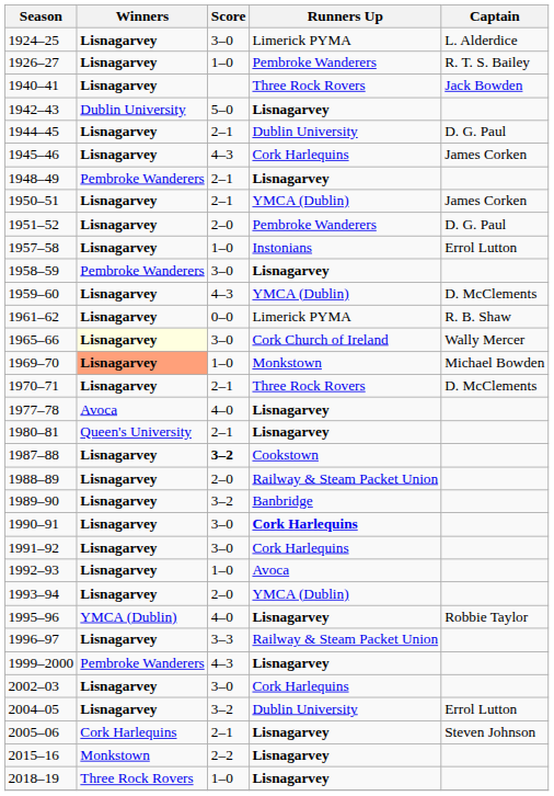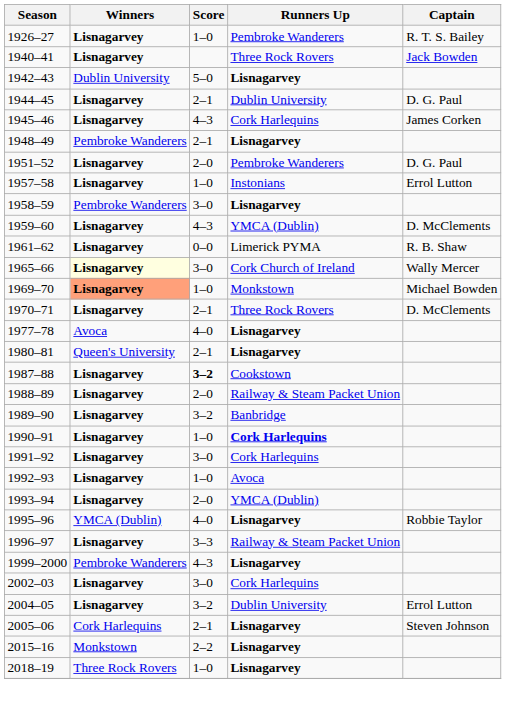 <table class="wikitable collapsible">
 <tr>
 <th>Season</th>
 <th>Winners</th>
 <th>Score</th>
 <th>Runners Up</th>
 <th>Captain</th>
-</tr>
-<tr>
-<td>1924–25</td>
-<td><strong>Lisnagarvey</strong> </td>
-<td>3–0 </td>
-<td>Limerick PYMA</td>
-<td>L. Alderdice</td>
 </tr>
 <tr>
 <td>1926–27</td>
 <td><strong>Lisnagarvey</strong> </td>
 <td>1–0</td>
 <td><a href='#'>Pembroke Wanderers</a></td>
 <td>R. T. S. Bailey</td>
 </tr>
 <tr>
 <td>1940–41</td>
 <td><strong>Lisnagarvey</strong> </td>
 <td></td>
 <td><a href='#'>Three Rock Rovers</a></td>
 <td><a href='#'>Jack Bowden</a></td>
 </tr>
 <tr>
 <td>1942–43</td>
 <td><a href='#'>Dublin University</a></td>
 <td>5–0</td>
 <td><strong>Lisnagarvey</strong></td>
 <td></td>
 </tr>
 <tr>
 <td>1944–45</td>
 <td><strong>Lisnagarvey</strong></td>
 <td>2–1</td>
 <td><a href='#'>Dublin University</a></td>
 <td>D. G. Paul</td>
 </tr>
 <tr>
 <td>1945–46</td>
 <td><strong>Lisnagarvey</strong></td>
 <td>4–3 </td>
 <td><a href='#'>Cork Harlequins</a></td>
 <td>James Corken</td>
 </tr>
 <tr>
 <td>1948–49</td>
 <td><a href='#'>Pembroke Wanderers</a></td>
 <td>2–1 </td>
 <td><strong>Lisnagarvey</strong></td>
 <td></td>
-</tr>
-<tr>
-<td>1950–51</td>
-<td><strong>Lisnagarvey</strong> </td>
-<td>2–1</td>
-<td><a href='#'>YMCA (Dublin)</a></td>
-<td>James Corken</td>
 </tr>
 <tr>
 <td>1951–52</td>
 <td><strong>Lisnagarvey</strong> </td>
 <td>2–0</td>
 <td><a href='#'>Pembroke Wanderers</a></td>
 <td>D. G. Paul</td>
 </tr>
 <tr>
 <td>1957–58</td>
 <td><strong>Lisnagarvey</strong> </td>
 <td>1–0</td>
 <td><a href='#'>Instonians</a></td>
 <td>Errol Lutton</td>
 </tr>
 <tr>
 <td>1958–59</td>
 <td><a href='#'>Pembroke Wanderers</a></td>
 <td>3–0</td>
 <td><strong>Lisnagarvey</strong></td>
 <td></td>
 </tr>
 <tr>
 <td>1959–60</td>
 <td><strong>Lisnagarvey</strong> </td>
 <td>4–3</td>
 <td><a href='#'>YMCA (Dublin)</a></td>
 <td>D. McClements</td>
 </tr>
 <tr>
 <td>1961–62</td>
 <td><strong>Lisnagarvey</strong> </td>
 <td>0–0 </td>
 <td>Limerick PYMA</td>
 <td>R. B. Shaw</td>
 </tr>
 <tr>
 <td>1965–66</td>
 <td style="background: lightyellow;"><strong>Lisnagarvey</strong> </td>
 <td>3–0</td>
 <td><a href='#'>Cork Church of Ireland</a></td>
 <td>Wally Mercer</td>
 </tr>
 <tr>
 <td>1969–70</td>
 <td style="background: lightsalmon;"><strong>Lisnagarvey</strong> </td>
 <td>1–0 </td>
 <td><a href='#'>Monkstown</a></td>
 <td>Michael Bowden</td>
 </tr>
 <tr>
 <td>1970–71</td>
 <td><strong>Lisnagarvey</strong> </td>
 <td>2–1 </td>
 <td><a href='#'>Three Rock Rovers</a></td>
 <td>D. McClements</td>
 </tr>
 <tr>
 <td>1977–78</td>
 <td><a href='#'>Avoca</a></td>
 <td>4–0</td>
 <td><strong>Lisnagarvey</strong></td>
 <td></td>
 </tr>
 <tr>
 <td>1980–81</td>
 <td><a href='#'>Queen's University</a></td>
 <td>2–1 </td>
 <td><strong>Lisnagarvey</strong></td>
 <td></td>
 </tr>
 <tr>
 <td>1987–88</td>
 <td><strong>Lisnagarvey</strong></td>
 <td><strong>3–2</strong></td>
 <td><a href='#'>Cookstown</a></td>
 <td></td>
 </tr>
 <tr>
 <td>1988–89</td>
 <td><strong>Lisnagarvey</strong></td>
 <td>2–0</td>
 <td><a href='#'>Railway & Steam Packet Union</a></td>
 <td></td>
 </tr>
 <tr>
 <td>1989–90</td>
 <td><strong>Lisnagarvey</strong></td>
 <td>3–2 </td>
 <td><a href='#'>Banbridge</a></td>
 <td></td>
 </tr>
 <tr>
 <td>1990–91</td>
 <td><strong>Lisnagarvey</strong></td>
-<td>3–0</td>
+<td>1–0</td>
 <td><strong><a href='#'>Cork Harlequins</a></strong></td>
 <td></td>
 </tr>
 <tr>
 <td>1991–92</td>
 <td><strong>Lisnagarvey</strong></td>
 <td>3–0 </td>
 <td><a href='#'>Cork Harlequins</a></td>
 <td></td>
 </tr>
 <tr>
 <td>1992–93</td>
 <td><strong>Lisnagarvey</strong></td>
 <td>1–0</td>
 <td><a href='#'>Avoca</a></td>
 <td></td>
 </tr>
 <tr>
 <td>1993–94</td>
 <td><strong>Lisnagarvey</strong></td>
 <td>2–0</td>
 <td><a href='#'>YMCA (Dublin)</a></td>
 <td></td>
 </tr>
 <tr>
 <td>1995–96</td>
 <td><a href='#'>YMCA (Dublin)</a></td>
 <td>4–0</td>
 <td><strong>Lisnagarvey</strong></td>
 <td>Robbie Taylor</td>
 </tr>
 <tr>
 <td>1996–97</td>
 <td><strong>Lisnagarvey</strong> </td>
 <td>3–3 </td>
 <td><a href='#'>Railway & Steam Packet Union</a></td>
 <td></td>
 </tr>
 <tr>
 <td>1999–2000</td>
 <td><a href='#'>Pembroke Wanderers</a></td>
 <td>4–3</td>
 <td><strong>Lisnagarvey</strong></td>
 <td></td>
 </tr>
 <tr>
 <td>2002–03</td>
 <td><strong>Lisnagarvey</strong> </td>
 <td>3–0</td>
 <td><a href='#'>Cork Harlequins</a></td>
 <td></td>
 </tr>
 <tr>
 <td>2004–05</td>
 <td><strong>Lisnagarvey</strong> </td>
 <td>3–2</td>
 <td><a href='#'>Dublin University</a></td>
 <td>Errol Lutton</td>
 </tr>
 <tr>
 <td>2005–06</td>
 <td><a href='#'>Cork Harlequins</a></td>
 <td>2–1</td>
 <td><strong>Lisnagarvey</strong></td>
 <td>Steven Johnson</td>
 </tr>
 <tr>
 <td>2015–16</td>
 <td><a href='#'>Monkstown</a></td>
 <td>2–2 </td>
 <td><strong>Lisnagarvey</strong></td>
 <td></td>
 </tr>
 <tr>
 <td>2018–19</td>
 <td><a href='#'>Three Rock Rovers</a></td>
 <td>1–0</td>
 <td><strong>Lisnagarvey</strong></td>
 <td></td>
 </tr>
 <tr>
 </tr>
 </table>
